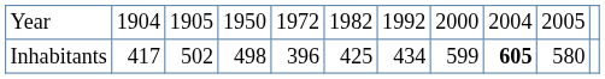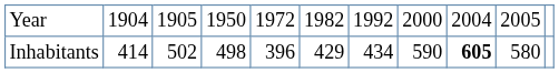 <table border="1" cellspacing="0px" cellpadding="3px" style="border-collapse:collapse;border-color:#638AAD;">
 <tr ---->
 <td>Year</td>
 <td align="right">1904</td>
 <td align="right">1905</td>
 <td align="right">1950</td>
 <td align="right">1972</td>
 <td align="right">1982</td>
 <td align="right">1992</td>
 <td align="right">2000</td>
 <td align="right">2004</td>
 <td align="right">2005</td>
 </tr>
 <tr ---->
 <td>Inhabitants</td>
-<td align="right">417</td>
+<td align="right">414</td>
 <td align="right">502</td>
 <td align="right">498</td>
 <td align="right">396</td>
-<td align="right">425</td>
+<td align="right">429</td>
 <td align="right">434</td>
-<td align="right">599</td>
+<td align="right">590</td>
 <td align="right"><strong>605</strong></td>
 <td align="right">580</td>
 <td></td>
 </tr>
 </table>
